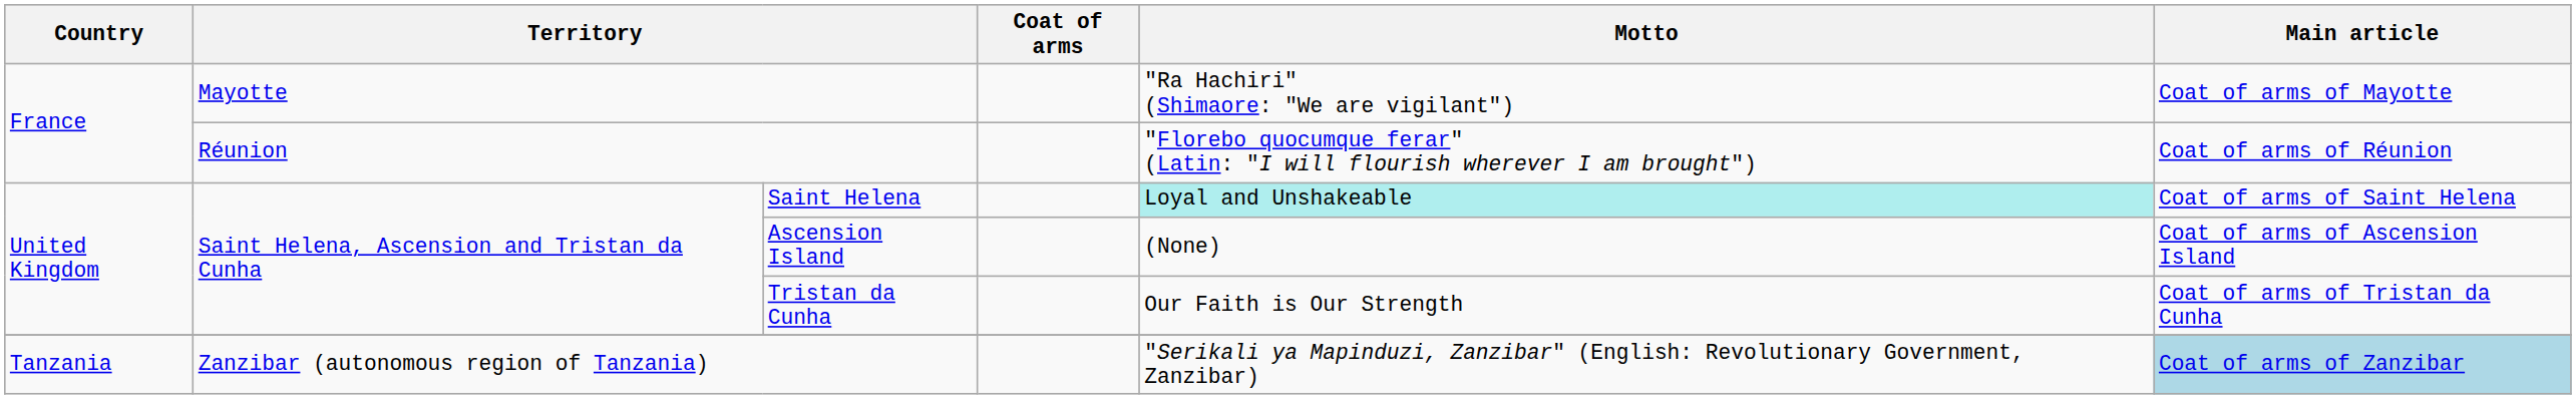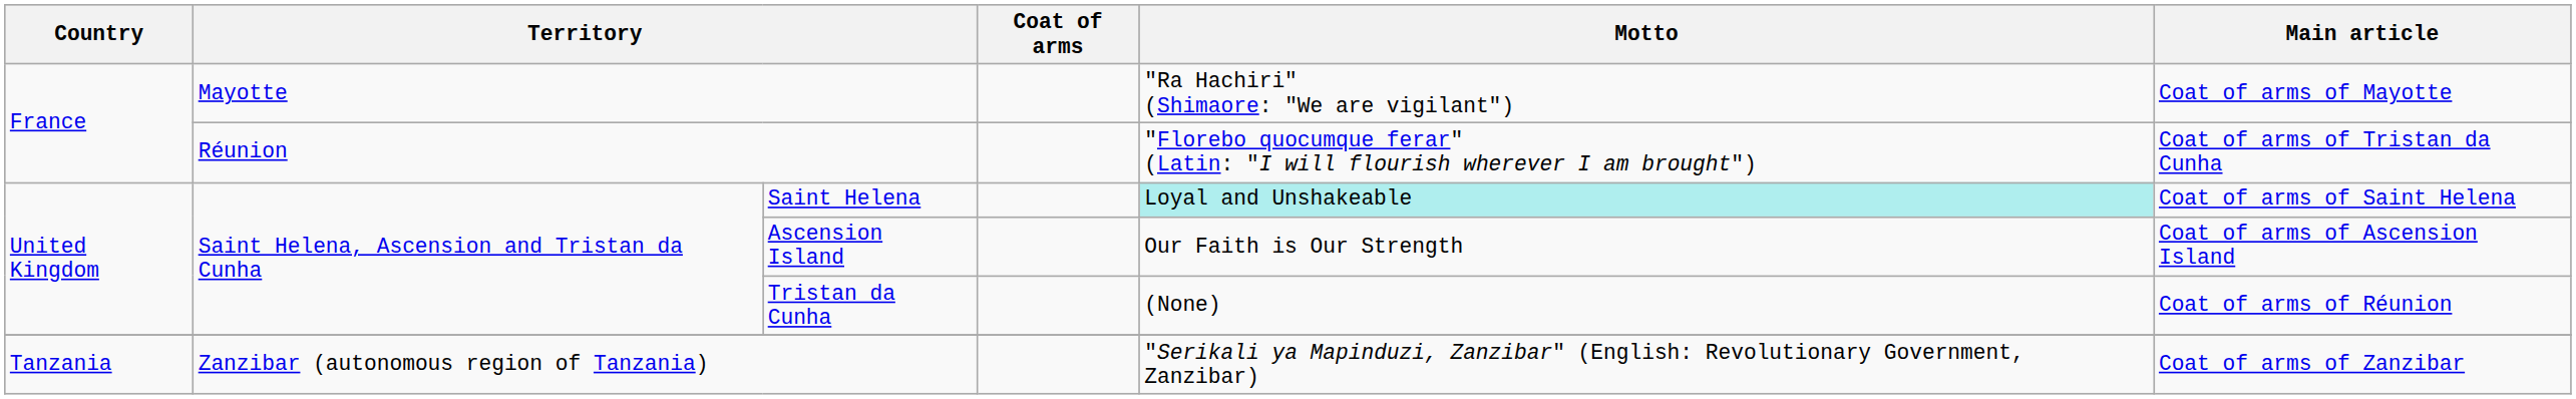 <table class="wikitable">
 <tr>
 <th>Country</th>
 <th colspan="2">Territory</th>
 <th>Coat of arms</th>
 <th>Motto</th>
 <th>Main article</th>
 </tr>
 <tr>
 <td rowspan="2"><a href='#'>France</a></td>
 <td colspan="2"><a href='#'>Mayotte</a></td>
 <td></td>
 <td>"Ra Hachiri"<br>(<a href='#'>Shimaore</a>: "We are vigilant")</td>
 <td><a href='#'>Coat of arms of Mayotte</a></td>
 </tr>
 <tr>
 <td colspan="2"><a href='#'>Réunion</a></td>
 <td></td>
 <td>"<a href='#'>Florebo quocumque ferar</a>"<br>(<a href='#'>Latin</a>: "<em>I will flourish wherever I am brought</em>")</td>
-<td><a href='#'>Coat of arms of Réunion</a></td>
+<td><a href='#'>Coat of arms of Tristan da Cunha</a></td>
 </tr>
 <tr>
 <td rowspan="3"><a href='#'>United Kingdom</a></td>
 <td rowspan="3"><a href='#'>Saint Helena, Ascension and Tristan da Cunha</a></td>
 <td><a href='#'>Saint Helena</a></td>
 <td></td>
 <td style="background: paleturquoise;">Loyal and Unshakeable</td>
 <td><a href='#'>Coat of arms of Saint Helena</a></td>
 </tr>
 <tr>
 <td><a href='#'>Ascension Island</a></td>
 <td></td>
-<td>(None)</td>
+<td>Our Faith is Our Strength</td>
 <td><a href='#'>Coat of arms of Ascension Island</a></td>
 </tr>
 <tr>
 <td><a href='#'>Tristan da Cunha</a></td>
 <td></td>
-<td>Our Faith is Our Strength</td>
-<td><a href='#'>Coat of arms of Tristan da Cunha</a></td>
+<td>(None)</td>
+<td><a href='#'>Coat of arms of Réunion</a></td>
 </tr>
 <tr>
 </tr>
 <tr>
 <td><a href='#'>Tanzania</a></td>
 <td colspan="2"><a href='#'>Zanzibar</a> (autonomous region of <a href='#'>Tanzania</a>)</td>
 <td></td>
 <td>"<em>Serikali ya Mapinduzi, Zanzibar</em>" (English: Revolutionary Government, Zanzibar)</td>
-<td style="background: lightblue;"><a href='#'>Coat of arms of Zanzibar</a></td>
+<td><a href='#'>Coat of arms of Zanzibar</a></td>
 </tr>
 </table>
